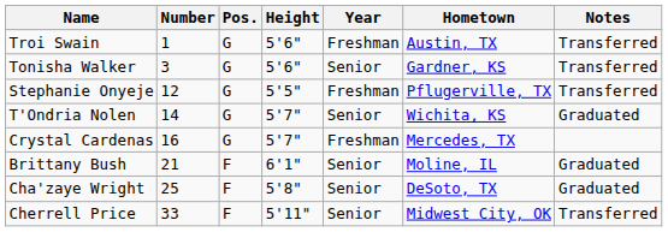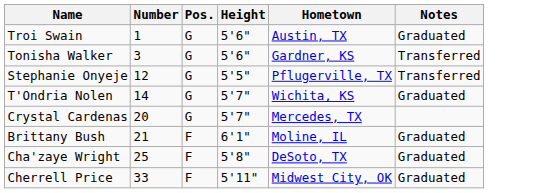 <table class="wikitable sortable">
 <tr>
 <th>Name</th>
 <th>Number</th>
 <th>Pos.</th>
 <th>Height</th>
-<th>Year</th>
 <th>Hometown</th>
 <th class="unsortable">Notes</th>
 </tr>
 <tr>
 <td>Troi Swain</td>
 <td>1</td>
 <td>G</td>
 <td>5'6"</td>
-<td>Freshman</td>
 <td><a href='#'>Austin, TX</a></td>
-<td>Transferred</td>
+<td>Graduated</td>
 </tr>
 <tr>
 <td>Tonisha Walker</td>
 <td>3</td>
 <td>G</td>
 <td>5'6"</td>
-<td>Senior</td>
 <td><a href='#'>Gardner, KS</a></td>
 <td>Transferred</td>
 </tr>
 <tr>
 <td>Stephanie Onyeje</td>
 <td>12</td>
 <td>G</td>
 <td>5'5"</td>
-<td>Freshman</td>
 <td><a href='#'>Pflugerville, TX</a></td>
 <td>Transferred</td>
 </tr>
 <tr>
 <td>T'Ondria Nolen</td>
 <td>14</td>
 <td>G</td>
 <td>5'7"</td>
-<td>Senior</td>
 <td><a href='#'>Wichita, KS</a></td>
 <td>Graduated</td>
 </tr>
 <tr>
 <td>Crystal Cardenas</td>
-<td>16</td>
+<td>20</td>
 <td>G</td>
 <td>5'7"</td>
-<td>Freshman</td>
 <td><a href='#'>Mercedes, TX</a></td>
 <td></td>
 </tr>
 <tr>
 <td>Brittany Bush</td>
 <td>21</td>
 <td>F</td>
 <td>6'1"</td>
-<td>Senior</td>
 <td><a href='#'>Moline, IL</a></td>
 <td>Graduated</td>
 </tr>
 <tr>
 <td>Cha'zaye Wright</td>
 <td>25</td>
 <td>F</td>
 <td>5'8"</td>
-<td>Senior</td>
 <td><a href='#'>DeSoto, TX</a></td>
 <td>Graduated</td>
 </tr>
 <tr>
 <td>Cherrell Price</td>
 <td>33</td>
 <td>F</td>
 <td>5'11"</td>
-<td>Senior</td>
 <td><a href='#'>Midwest City, OK</a></td>
-<td>Transferred</td>
+<td>Graduated</td>
 </tr>
 </table>
